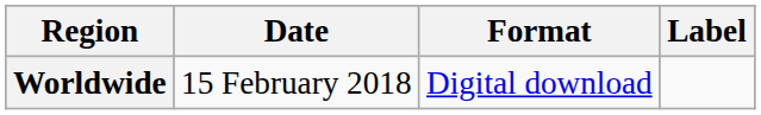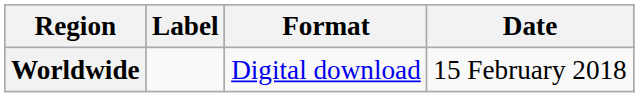 <table class="wikitable plainrowheaders unsortable">
 <tr>
 <th>Region</th>
+<th>Label</th>
+<th>Format</th>
 <th>Date</th>
-<th>Format</th>
-<th>Label</th>
 </tr>
 <tr>
 <th scope="row">Worldwide</th>
+<td></td>
+<td><a href='#'>Digital download</a></td>
 <td>15 February 2018</td>
-<td><a href='#'>Digital download</a></td>
-<td></td>
 </tr>
 </table>
